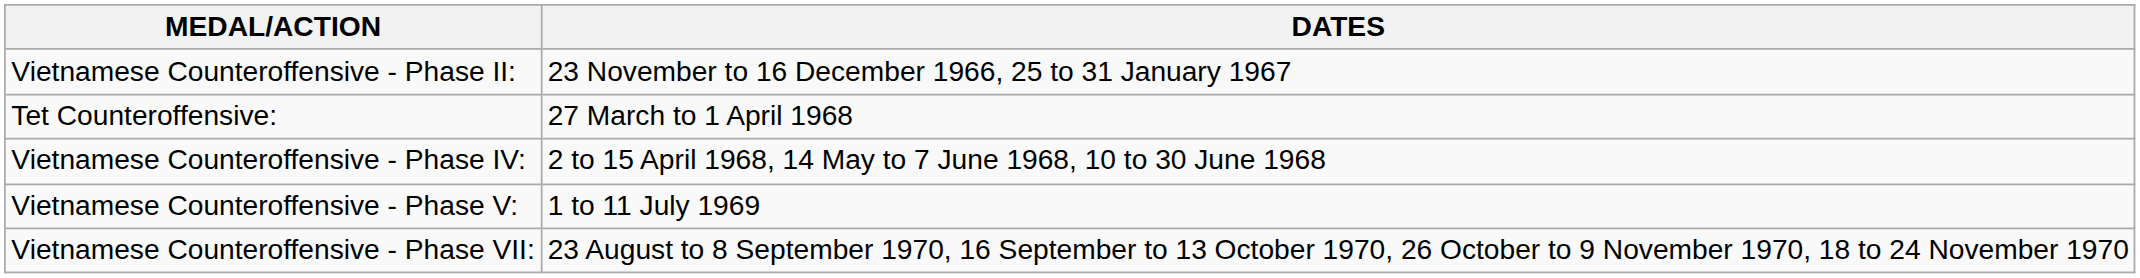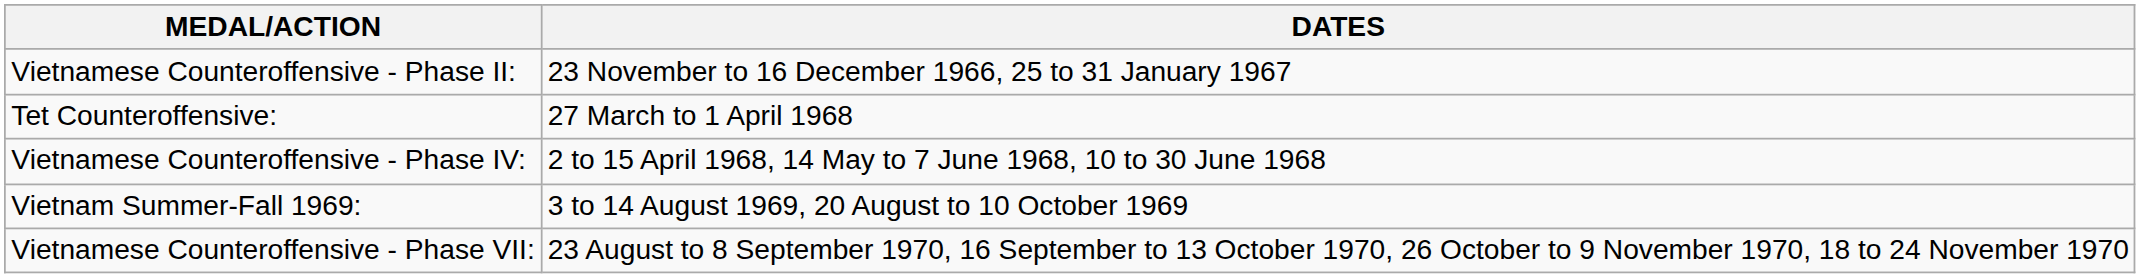 <table class="wikitable">
 <tr>
 <th>MEDAL/ACTION</th>
 <th>DATES</th>
 </tr>
 <tr>
 <td>Vietnamese Counteroffensive - Phase II:</td>
 <td>23 November to 16 December 1966, 25 to 31 January 1967</td>
 </tr>
 <tr>
 <td>Tet Counteroffensive:</td>
 <td>27 March to 1 April 1968</td>
 </tr>
 <tr>
 <td>Vietnamese Counteroffensive - Phase IV:</td>
 <td>2 to 15 April 1968, 14 May to 7 June 1968, 10 to 30 June 1968</td>
 </tr>
 <tr>
-<td>Vietnamese Counteroffensive - Phase V:</td>
-<td>1 to 11 July 1969</td>
+<td>Vietnam Summer-Fall 1969:</td>
+<td>3 to 14 August 1969, 20 August to 10 October 1969</td>
 </tr>
 <tr>
 <td>Vietnamese Counteroffensive - Phase VII:</td>
 <td>23 August to 8 September 1970, 16 September to 13 October 1970, 26 October to 9 November 1970, 18 to 24 November 1970</td>
 </tr>
 </table>
